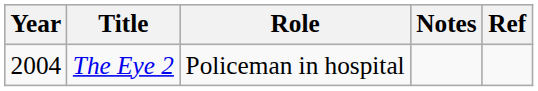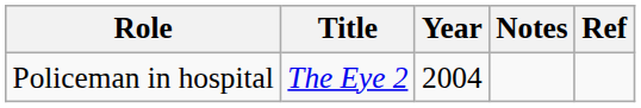 <table class="wikitable sortable">
 <tr>
+<th>Role</th>
+<th>Title</th>
 <th>Year</th>
-<th>Title</th>
-<th>Role</th>
 <th class="unsortable">Notes</th>
 <th class="unsortable">Ref</th>
 </tr>
 <tr>
+<td>Policeman in hospital</td>
+<td><em><a href='#'>The Eye 2</a></em></td>
 <td>2004</td>
-<td><em><a href='#'>The Eye 2</a></em></td>
-<td>Policeman in hospital</td>
 <td></td>
 <td></td>
 </tr>
 </table>
